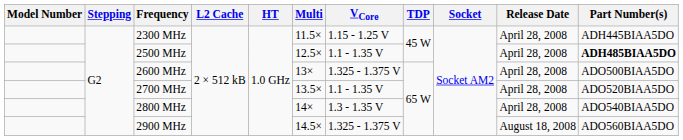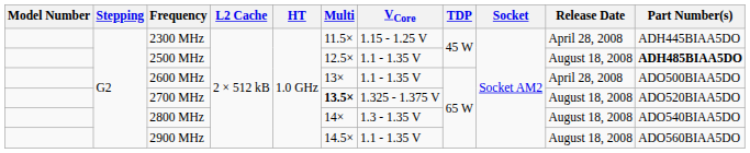 <table class="wikitable">
 <tr>
 <th>Model Number</th>
 <th><a href='#'>Stepping</a></th>
 <th>Frequency</th>
 <th><a href='#'>L2 Cache</a></th>
 <th><a href='#'>HT</a></th>
 <th><a href='#'>Multi</a></th>
 <th><a href='#'>V<sub>Core</sub></a></th>
 <th><a href='#'>TDP</a></th>
 <th><a href='#'>Socket</a></th>
 <th>Release Date</th>
 <th>Part Number(s)</th>
 </tr>
 <tr>
 <td></td>
 <td rowspan="6">G2</td>
 <td>2300 MHz</td>
 <td rowspan="6">2 × 512 kB</td>
 <td rowspan="6">1.0 GHz</td>
 <td>11.5×</td>
 <td>1.15 - 1.25 V</td>
 <td rowspan="2">45 W</td>
 <td rowspan="6"><a href='#'>Socket AM2</a></td>
 <td>April 28, 2008</td>
 <td>ADH445BIAA5DO</td>
 </tr>
 <tr>
 <td></td>
 <td>2500 MHz</td>
 <td>12.5×</td>
 <td>1.1 - 1.35 V</td>
-<td>April 28, 2008</td>
+<td>August 18, 2008</td>
 <td><strong>ADH485BIAA5DO</strong></td>
 </tr>
 <tr>
 <td></td>
 <td>2600 MHz</td>
 <td>13×</td>
-<td>1.325 - 1.375 V</td>
+<td>1.1 - 1.35 V</td>
 <td rowspan="4">65 W</td>
 <td>April 28, 2008</td>
 <td>ADO500BIAA5DO</td>
 </tr>
 <tr>
 <td></td>
 <td>2700 MHz</td>
-<td>13.5×</td>
-<td>1.1 - 1.35 V</td>
-<td>April 28, 2008</td>
+<td><strong>13.5×</strong></td>
+<td>1.325 - 1.375 V</td>
+<td>August 18, 2008</td>
 <td>ADO520BIAA5DO</td>
 </tr>
 <tr>
 <td></td>
 <td>2800 MHz</td>
 <td>14×</td>
 <td>1.3 - 1.35 V</td>
-<td>April 28, 2008</td>
+<td>August 18, 2008</td>
 <td>ADO540BIAA5DO</td>
 </tr>
 <tr>
 <td></td>
 <td>2900 MHz</td>
 <td>14.5×</td>
-<td>1.325 - 1.375 V</td>
+<td>1.1 - 1.35 V</td>
 <td>August 18, 2008</td>
 <td>ADO560BIAA5DO</td>
 </tr>
 </table>
